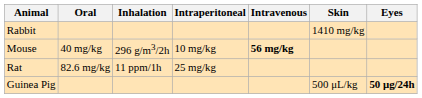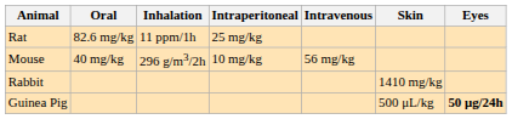 <table class="wikitable">
 <tr>
 <th>Animal</th>
 <th>Oral</th>
 <th>Inhalation</th>
 <th>Intraperitoneal</th>
 <th>Intravenous</th>
 <th>Skin</th>
 <th>Eyes</th>
 </tr>
 <tr bgcolor="moccasin">
-<td>Rabbit</td>
+<td>Rat</td>
+<td>82.6 mg/kg</td>
+<td>11 ppm/1h</td>
+<td>25 mg/kg</td>
 <td></td>
 <td></td>
-<td></td>
-<td></td>
-<td>1410 mg/kg</td>
 <td></td>
 </tr>
 <tr bgcolor="moccasin">
 <td>Mouse</td>
 <td>40 mg/kg</td>
 <td>296 g/m<sup>3</sup>/2h</td>
 <td>10 mg/kg</td>
-<td><strong>56 mg/kg</strong></td>
+<td>56 mg/kg</td>
 <td></td>
 <td></td>
 </tr>
 <tr bgcolor="moccasin">
-<td>Rat</td>
-<td>82.6 mg/kg</td>
-<td>11 ppm/1h</td>
-<td>25 mg/kg</td>
+<td>Rabbit</td>
 <td></td>
 <td></td>
+<td></td>
+<td></td>
+<td>1410 mg/kg</td>
 <td></td>
 </tr>
 <tr bgcolor="moccasin">
 <td>Guinea Pig</td>
 <td></td>
 <td></td>
 <td></td>
 <td></td>
 <td>500 μL/kg</td>
 <td><strong>50 μg/24h</strong></td>
 </tr>
 </table>
